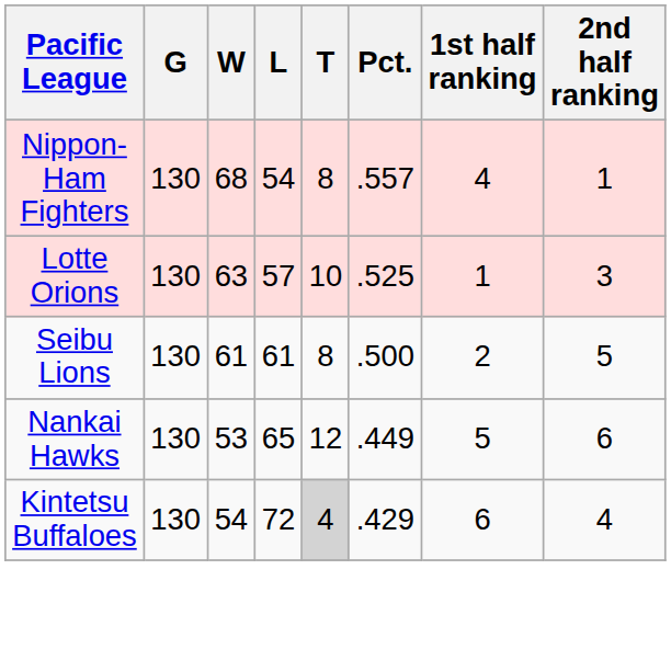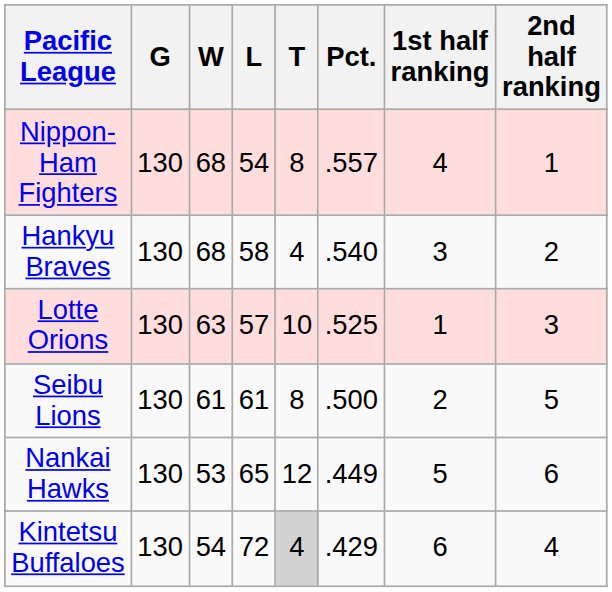 <table class="wikitable"  style="width:50%; text-align:center;">
 <tr>
 <th style="width:35%;"><a href='#'>Pacific League</a></th>
 <th style="width:5%;">G</th>
 <th style="width:5%;">W</th>
 <th style="width:5%;">L</th>
 <th style="width:5%;">T</th>
 <th style="width:7%;">Pct.</th>
 <th style="width:5%;">1st half ranking</th>
 <th style="width:5%;">2nd half ranking</th>
 </tr>
 <tr style="background:#fdd;">
 <td><a href='#'>Nippon-Ham Fighters</a></td>
 <td>130</td>
 <td>68</td>
 <td>54</td>
 <td>8</td>
 <td>.557</td>
 <td>4</td>
 <td>1</td>
+</tr>
+<tr align=center>
+<td><a href='#'>Hankyu Braves</a></td>
+<td>130</td>
+<td>68</td>
+<td>58</td>
+<td>4</td>
+<td>.540</td>
+<td>3</td>
+<td>2</td>
 </tr>
 <tr style="background:#fdd;">
 <td><a href='#'>Lotte Orions</a></td>
 <td>130</td>
 <td>63</td>
 <td>57</td>
 <td>10</td>
 <td>.525</td>
 <td>1</td>
 <td>3</td>
 </tr>
 <tr align=center>
 <td><a href='#'>Seibu Lions</a></td>
 <td>130</td>
 <td>61</td>
 <td>61</td>
 <td>8</td>
 <td>.500</td>
 <td>2</td>
 <td>5</td>
 </tr>
 <tr align=center>
 <td><a href='#'>Nankai Hawks</a></td>
 <td>130</td>
 <td>53</td>
 <td>65</td>
 <td>12</td>
 <td>.449</td>
 <td>5</td>
 <td>6</td>
 </tr>
 <tr align=center>
 <td><a href='#'>Kintetsu Buffaloes</a></td>
 <td>130</td>
 <td>54</td>
 <td>72</td>
 <td style="background: lightgrey;">4</td>
 <td>.429</td>
 <td>6</td>
 <td>4</td>
 </tr>
 </table>
